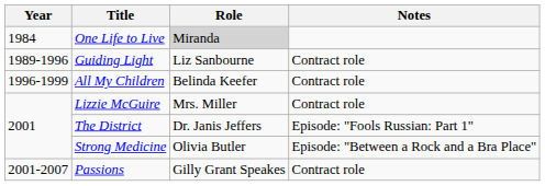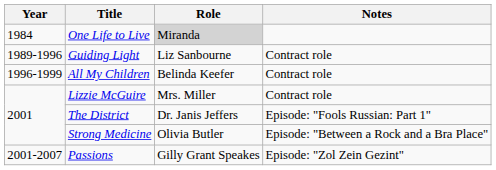 <table class="wikitable">
 <tr>
 <th>Year</th>
 <th>Title</th>
 <th>Role</th>
 <th>Notes</th>
 </tr>
 <tr>
 <td>1984</td>
 <td><em><a href='#'>One Life to Live</a></em></td>
 <td style="background: lightgrey;">Miranda</td>
 <td></td>
 </tr>
 <tr>
 <td>1989-1996</td>
 <td><em><a href='#'>Guiding Light</a></em></td>
 <td>Liz Sanbourne</td>
 <td>Contract role</td>
 </tr>
 <tr>
 <td>1996-1999</td>
 <td><em><a href='#'>All My Children</a></em></td>
 <td>Belinda Keefer</td>
 <td>Contract role</td>
 </tr>
 <tr>
 <td rowspan="3">2001</td>
 <td><em><a href='#'>Lizzie McGuire</a></em></td>
 <td>Mrs. Miller</td>
 <td>Contract role</td>
 </tr>
 <tr>
 <td><em><a href='#'>The District</a></em></td>
 <td>Dr. Janis Jeffers</td>
 <td>Episode: "Fools Russian: Part 1"</td>
 </tr>
 <tr>
 <td><em><a href='#'>Strong Medicine</a></em></td>
 <td>Olivia Butler</td>
 <td>Episode: "Between a Rock and a Bra Place"</td>
 </tr>
 <tr>
 <td>2001-2007</td>
 <td><em><a href='#'>Passions</a></em></td>
 <td>Gilly Grant Speakes</td>
-<td>Contract role</td>
+<td>Episode: "Zol Zein Gezint"</td>
 </tr>
 </table>
